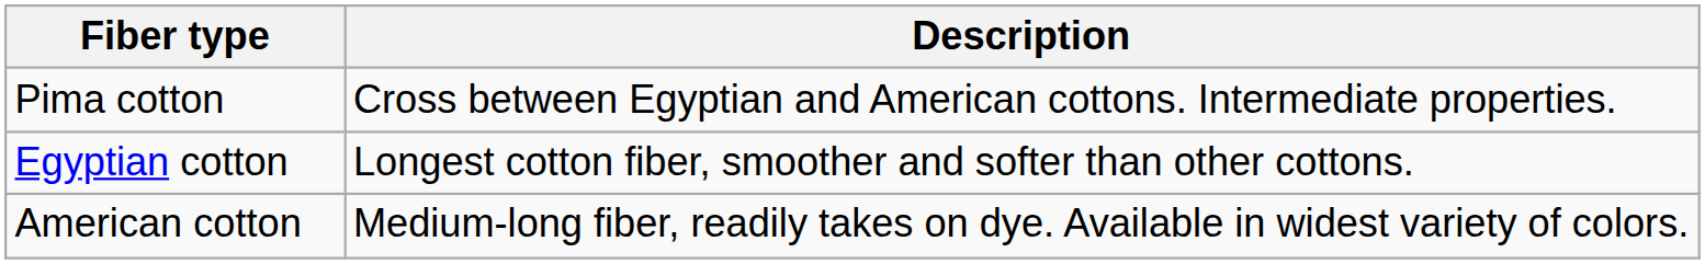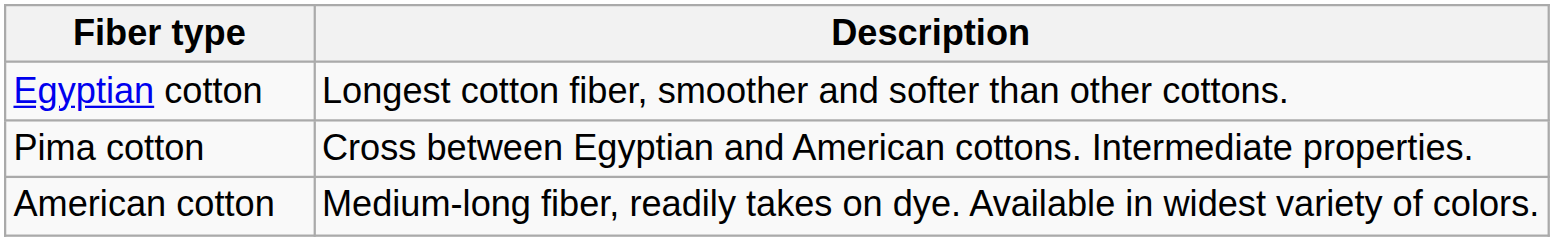 <table class=wikitable>
 <tr>
 <th width="20%">Fiber type</th>
 <th width="80%">Description</th>
 </tr>
 <tr valign="top">
+<td><a href='#'>Egyptian</a> cotton</td>
+<td>Longest cotton fiber, smoother and softer than other cottons.</td>
+</tr>
+<tr valign="top">
 <td>Pima cotton</td>
 <td>Cross between Egyptian and American cottons.  Intermediate properties.</td>
-</tr>
-<tr valign="top">
-<td><a href='#'>Egyptian</a> cotton</td>
-<td>Longest cotton fiber, smoother and softer than other cottons.</td>
 </tr>
 <tr valign="top">
 <td>American cotton</td>
 <td>Medium-long fiber, readily takes on dye.  Available in widest variety of colors.</td>
 </tr>
 </table>
